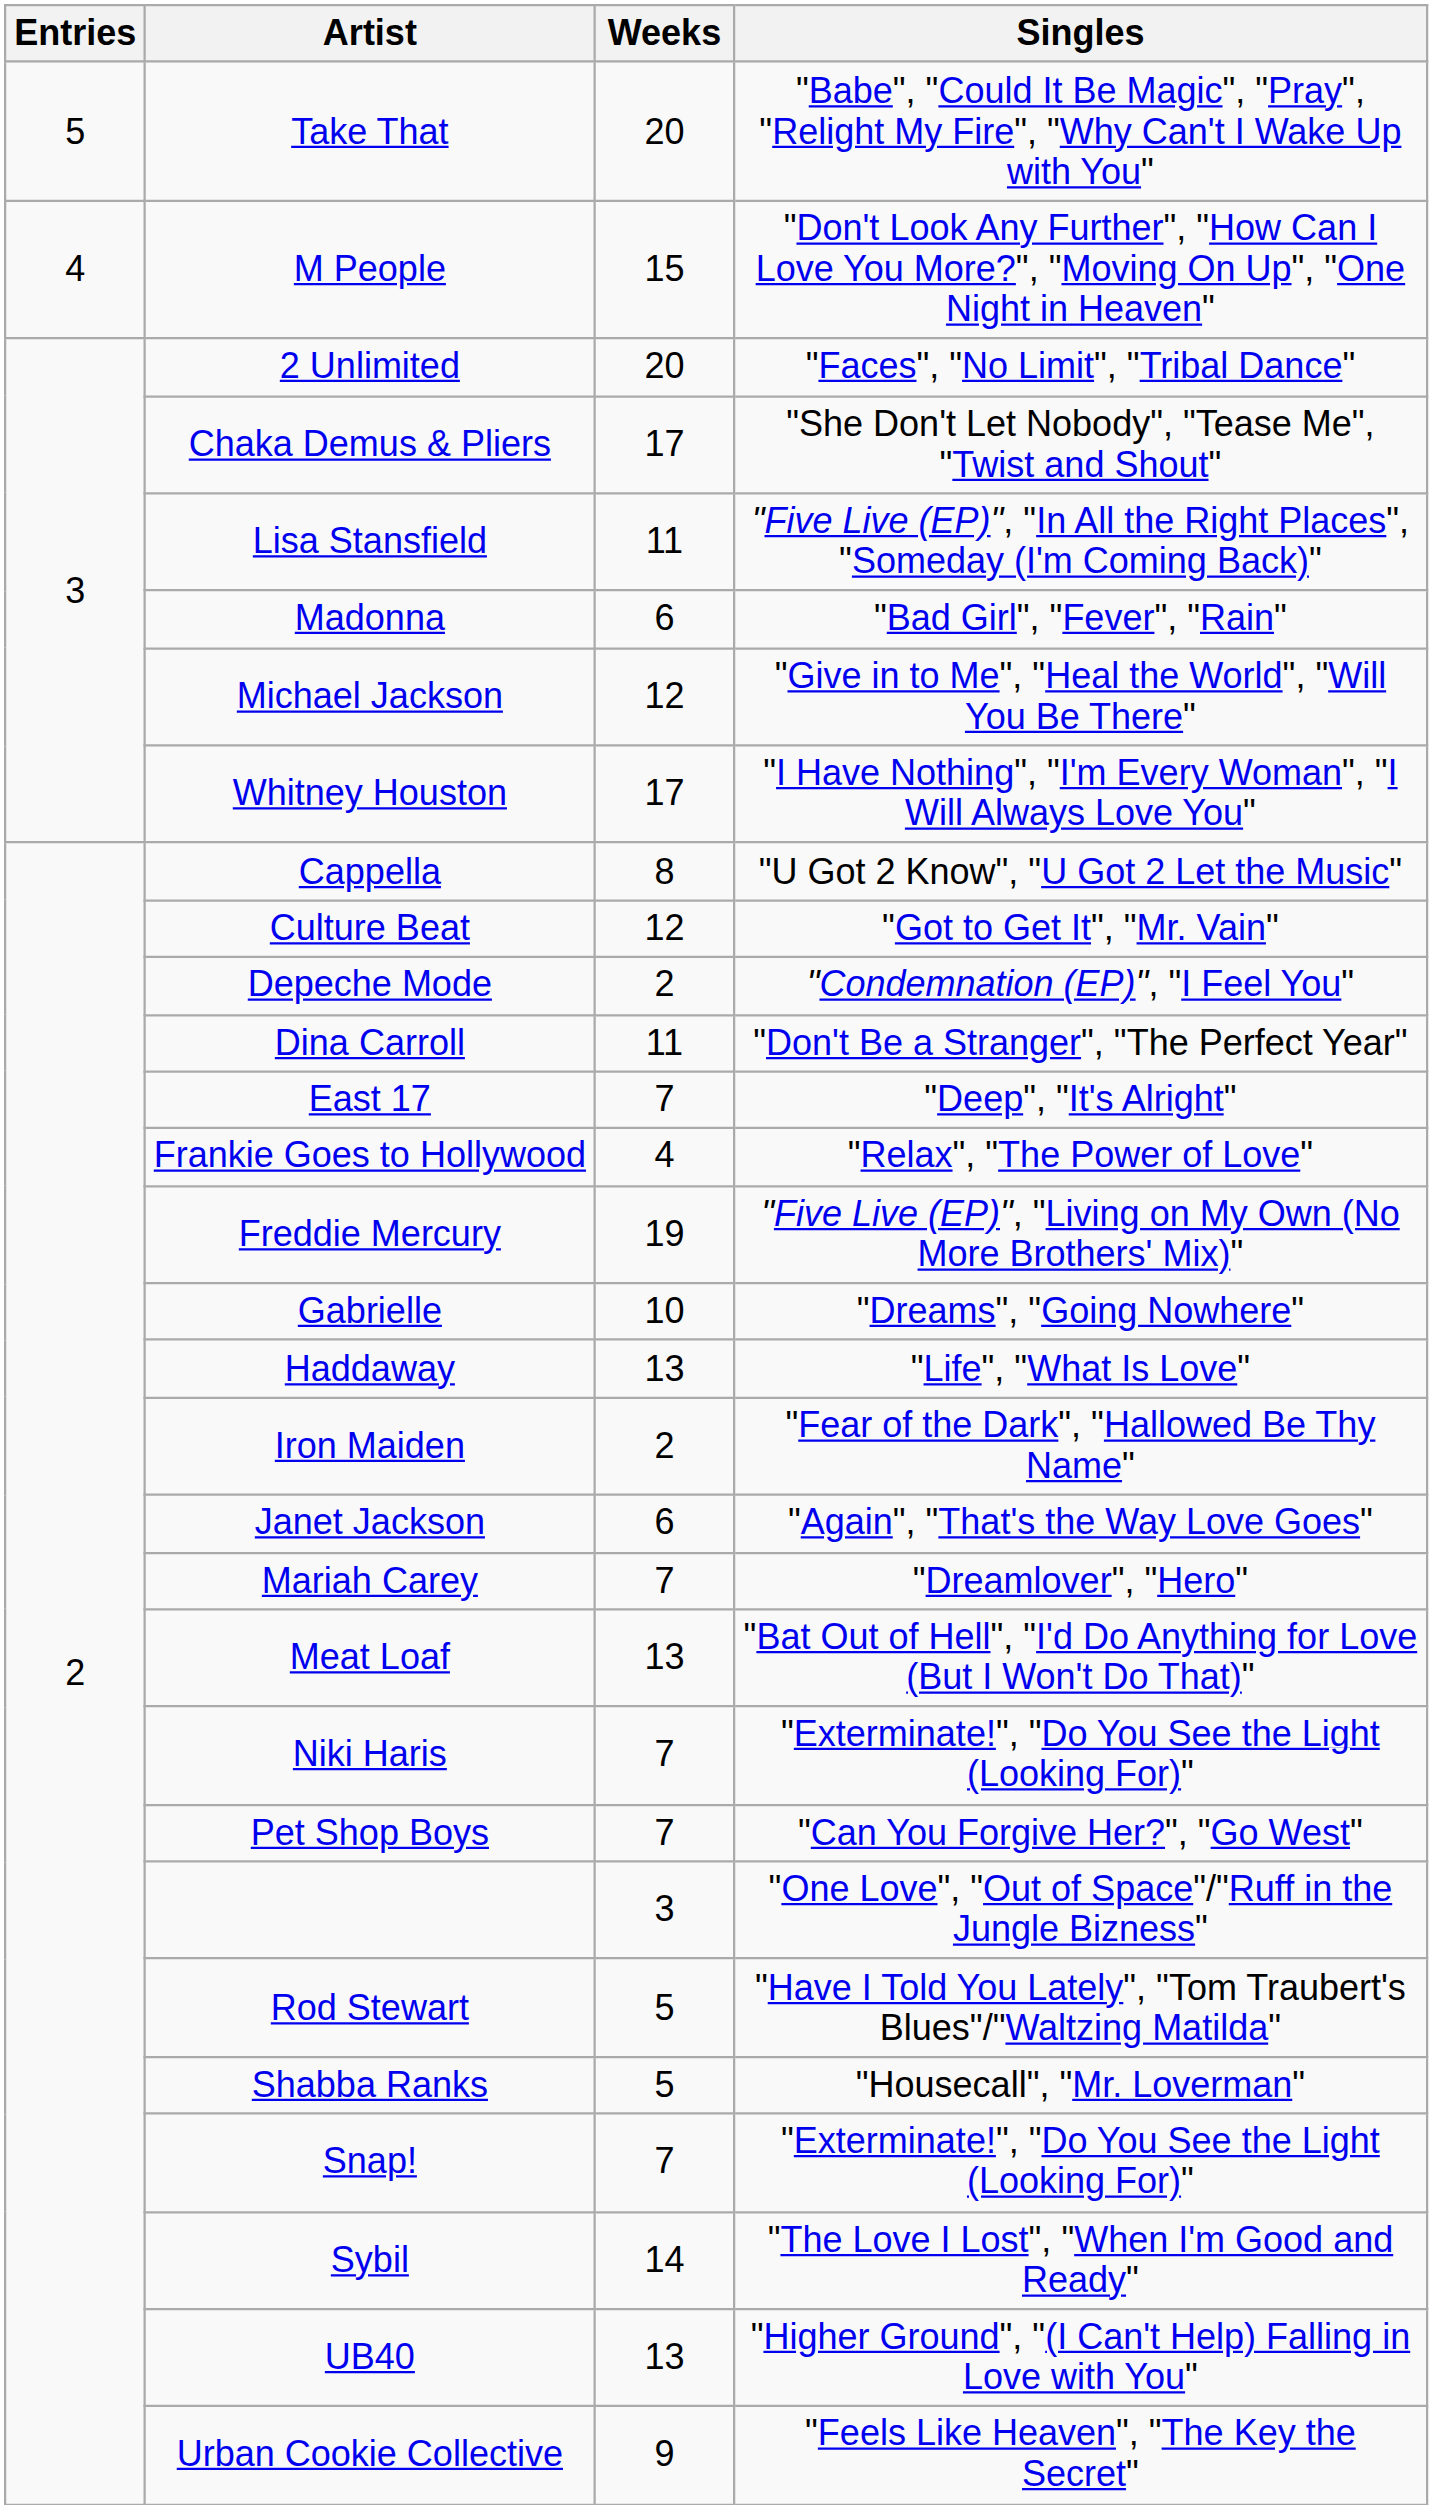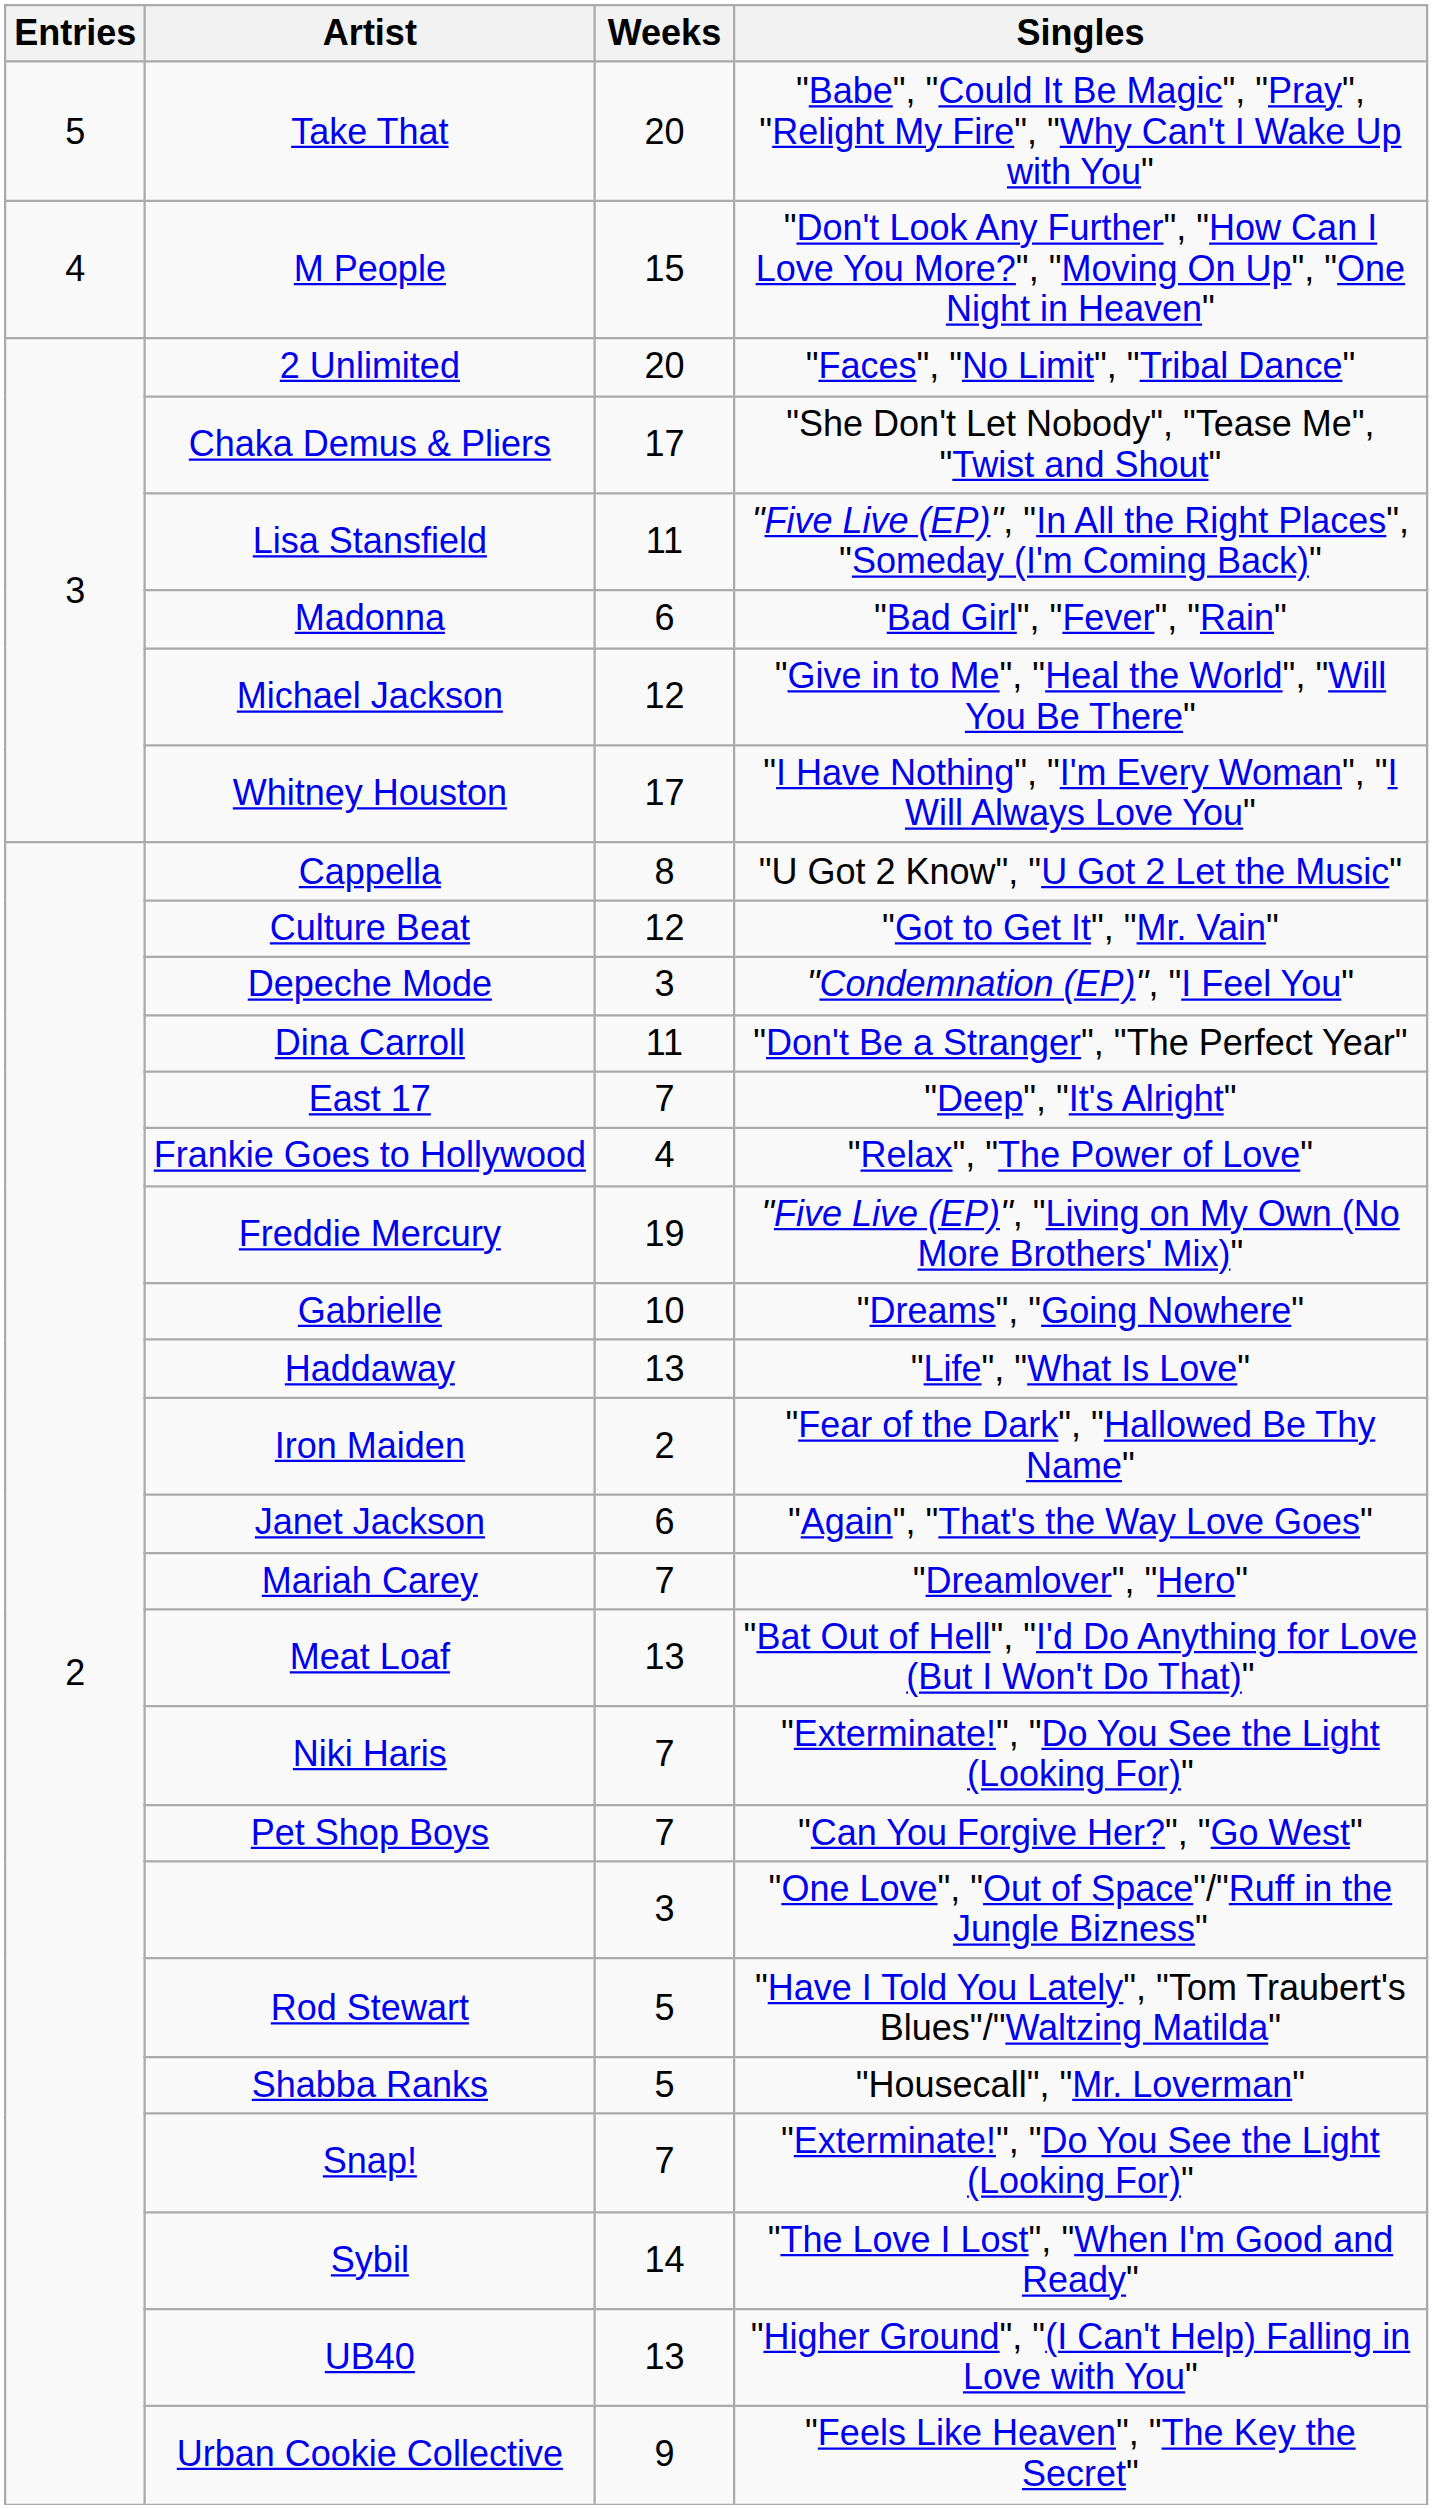 <table class="wikitable sortable" style="text-align: center;">
 <tr>
 <th scope="col" style="width:55px;" data-sort-type="number">Entries</th>
 <th scope="col" style="text-align:center;">Artist</th>
 <th scope="col" style="width:55px;" data-sort-type="number">Weeks</th>
 <th scope="col" style="width:300px;">Singles</th>
 </tr>
 <tr>
 <td rowspan="1" style="text-align:center">5</td>
 <td><a href='#'>Take That</a> </td>
 <td>20</td>
 <td>"<a href='#'>Babe</a>", "<a href='#'>Could It Be Magic</a>", "<a href='#'>Pray</a>", "<a href='#'>Relight My Fire</a>", "<a href='#'>Why Can't I Wake Up with You</a>"</td>
 </tr>
 <tr>
 <td rowspan="1" style="text-align:center">4</td>
 <td><a href='#'>M People</a></td>
 <td>15</td>
 <td>"<a href='#'>Don't Look Any Further</a>", "<a href='#'>How Can I Love You More?</a>", "<a href='#'>Moving On Up</a>", "<a href='#'>One Night in Heaven</a>"</td>
 </tr>
 <tr>
 <td rowspan="6" style="text-align:center">3</td>
 <td><a href='#'>2 Unlimited</a></td>
 <td>20</td>
 <td>"<a href='#'>Faces</a>", "<a href='#'>No Limit</a>", "<a href='#'>Tribal Dance</a>"</td>
 </tr>
 <tr>
 <td><a href='#'>Chaka Demus & Pliers</a> </td>
 <td>17</td>
 <td>"She Don't Let Nobody", "Tease Me", "<a href='#'>Twist and Shout</a>"</td>
 </tr>
 <tr>
 <td><a href='#'>Lisa Stansfield</a></td>
 <td>11</td>
 <td><em>"<a href='#'>Five Live (EP)</a>"</em>, "<a href='#'>In All the Right Places</a>", "<a href='#'>Someday (I'm Coming Back)</a>"</td>
 </tr>
 <tr>
 <td><a href='#'>Madonna</a></td>
 <td>6</td>
 <td>"<a href='#'>Bad Girl</a>", "<a href='#'>Fever</a>", "<a href='#'>Rain</a>"</td>
 </tr>
 <tr>
 <td><a href='#'>Michael Jackson</a> </td>
 <td>12</td>
 <td>"<a href='#'>Give in to Me</a>", "<a href='#'>Heal the World</a>", "<a href='#'>Will You Be There</a>"</td>
 </tr>
 <tr>
 <td><a href='#'>Whitney Houston</a> </td>
 <td>17</td>
 <td>"<a href='#'>I Have Nothing</a>", "<a href='#'>I'm Every Woman</a>", "<a href='#'>I Will Always Love You</a>"</td>
 </tr>
 <tr>
 <td rowspan="23" style="text-align:center">2</td>
 <td><a href='#'>Cappella</a></td>
 <td>8</td>
 <td>"U Got 2 Know", "<a href='#'>U Got 2 Let the Music</a>"</td>
 </tr>
 <tr>
 <td><a href='#'>Culture Beat</a></td>
 <td>12</td>
 <td>"<a href='#'>Got to Get It</a>", "<a href='#'>Mr. Vain</a>"</td>
 </tr>
 <tr>
 <td><a href='#'>Depeche Mode</a></td>
-<td>2</td>
+<td>3</td>
 <td><em>"<a href='#'>Condemnation (EP)</a>"</em>, "<a href='#'>I Feel You</a>"</td>
 </tr>
 <tr>
 <td><a href='#'>Dina Carroll</a> </td>
 <td>11</td>
 <td>"<a href='#'>Don't Be a Stranger</a>", "The Perfect Year"</td>
 </tr>
 <tr>
 <td><a href='#'>East 17</a> </td>
 <td>7</td>
 <td>"<a href='#'>Deep</a>", "<a href='#'>It's Alright</a>"</td>
 </tr>
 <tr>
 <td><a href='#'>Frankie Goes to Hollywood</a></td>
 <td>4</td>
 <td>"<a href='#'>Relax</a>", "<a href='#'>The Power of Love</a>"</td>
 </tr>
 <tr>
 <td><a href='#'>Freddie Mercury</a> </td>
 <td>19</td>
 <td><em>"<a href='#'>Five Live (EP)</a>"</em>, "<a href='#'>Living on My Own (No More Brothers' Mix)</a>"</td>
 </tr>
 <tr>
 <td><a href='#'>Gabrielle</a></td>
 <td>10</td>
 <td>"<a href='#'>Dreams</a>", "<a href='#'>Going Nowhere</a>"</td>
 </tr>
 <tr>
 <td><a href='#'>Haddaway</a></td>
 <td>13</td>
 <td>"<a href='#'>Life</a>", "<a href='#'>What Is Love</a>"</td>
 </tr>
 <tr>
 <td><a href='#'>Iron Maiden</a></td>
 <td>2</td>
 <td>"<a href='#'>Fear of the Dark</a>", "<a href='#'>Hallowed Be Thy Name</a>"</td>
 </tr>
 <tr>
 <td><a href='#'>Janet Jackson</a></td>
 <td>6</td>
 <td>"<a href='#'>Again</a>", "<a href='#'>That's the Way Love Goes</a>"</td>
 </tr>
 <tr>
 <td><a href='#'>Mariah Carey</a></td>
 <td>7</td>
 <td>"<a href='#'>Dreamlover</a>", "<a href='#'>Hero</a>"</td>
 </tr>
 <tr>
 <td><a href='#'>Meat Loaf</a></td>
 <td>13</td>
 <td>"<a href='#'>Bat Out of Hell</a>", "<a href='#'>I'd Do Anything for Love (But I Won't Do That)</a>"</td>
 </tr>
 <tr>
 <td><a href='#'>Niki Haris</a> </td>
 <td>7</td>
 <td>"<a href='#'>Exterminate!</a>", "<a href='#'>Do You See the Light (Looking For)</a>"</td>
 </tr>
 <tr>
 <td><a href='#'>Pet Shop Boys</a></td>
 <td>7</td>
 <td>"<a href='#'>Can You Forgive Her?</a>", "<a href='#'>Go West</a>"</td>
 </tr>
 <tr>
 <td> </td>
 <td>3</td>
 <td>"<a href='#'>One Love</a>", "<a href='#'>Out of Space</a>"/"<a href='#'>Ruff in the Jungle Bizness</a>"</td>
 </tr>
 <tr>
 <td><a href='#'>Rod Stewart</a> </td>
 <td>5</td>
 <td>"<a href='#'>Have I Told You Lately</a>", "Tom Traubert's Blues"/"<a href='#'>Waltzing Matilda</a>"</td>
 </tr>
 <tr>
 <td><a href='#'>Shabba Ranks</a></td>
 <td>5</td>
 <td>"Housecall", "<a href='#'>Mr. Loverman</a>"</td>
 </tr>
 <tr>
 <td><a href='#'>Snap!</a></td>
 <td>7</td>
 <td>"<a href='#'>Exterminate!</a>", "<a href='#'>Do You See the Light (Looking For)</a>"</td>
 </tr>
 <tr>
 <td><a href='#'>Sybil</a> </td>
 <td>14</td>
 <td>"<a href='#'>The Love I Lost</a>", "<a href='#'>When I'm Good and Ready</a>"</td>
 </tr>
 <tr>
 <td><a href='#'>UB40</a></td>
 <td>13</td>
 <td>"<a href='#'>Higher Ground</a>", "<a href='#'>(I Can't Help) Falling in Love with You</a>"</td>
 </tr>
 <tr>
 <td><a href='#'>Urban Cookie Collective</a></td>
 <td>9</td>
 <td>"<a href='#'>Feels Like Heaven</a>", "<a href='#'>The Key the Secret</a>"</td>
 </tr>
 </table>
